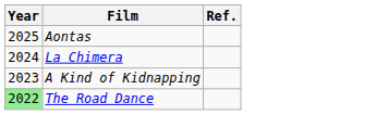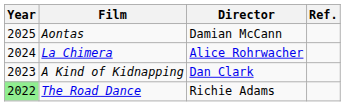 <table class="wikitable">
 <tr>
 <th>Year</th>
 <th>Film</th>
+<th>Director</th>
 <th>Ref.</th>
 </tr>
 <tr>
 <td>2025</td>
 <td><em>Aontas</em></td>
+<td>Damian McCann</td>
 <td></td>
 </tr>
 <tr>
 <td>2024</td>
 <td><em><a href='#'>La Chimera</a></em></td>
+<td><a href='#'>Alice Rohrwacher</a></td>
 <td></td>
 </tr>
 <tr>
 <td>2023</td>
 <td><em>A Kind of Kidnapping</em></td>
+<td><a href='#'>Dan Clark</a></td>
 <td></td>
 </tr>
 <tr>
 <td style="background: lightgreen;">2022</td>
 <td><em><a href='#'>The Road Dance</a></em></td>
+<td>Richie Adams</td>
 <td></td>
 </tr>
 </table>
